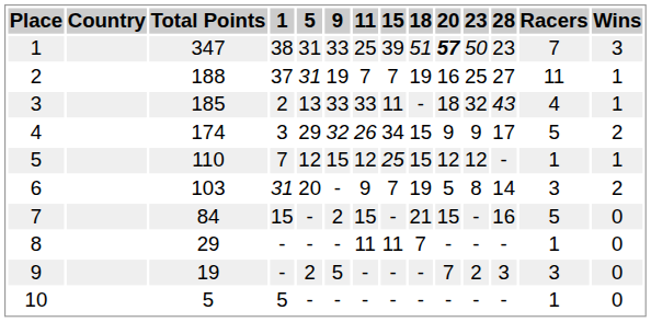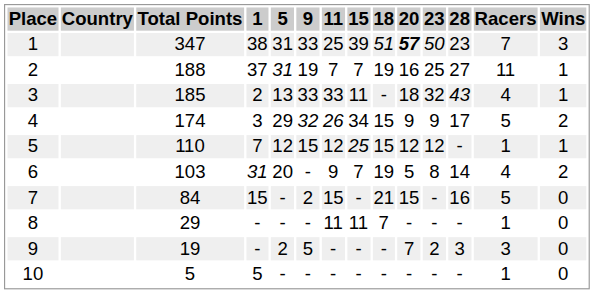 <table border="0" style="border: 1px solid #999; background-color:#FFFFFF; text-align:center">
 <tr align="center" bgcolor="#CCCCCC">
 <th>Place</th>
 <th>Country</th>
 <th>Total Points</th>
 <th>1</th>
 <th>5</th>
 <th>9</th>
 <th>11</th>
 <th>15</th>
 <th>18</th>
 <th>20</th>
 <th>23</th>
 <th>28</th>
 <th>Racers</th>
 <th>Wins</th>
 </tr>
 <tr bgcolor="#EFEFEF">
 <td>1</td>
 <td align="left"></td>
 <td>347</td>
 <td>38</td>
 <td>31</td>
 <td>33</td>
 <td>25</td>
 <td>39</td>
 <td><em>51</em></td>
 <td><strong><em>57</em></strong></td>
 <td><em>50</em></td>
 <td>23</td>
 <td>7</td>
 <td>3</td>
 </tr>
 <tr>
 <td>2</td>
 <td align="left"></td>
 <td>188</td>
 <td>37</td>
 <td><em>31</em></td>
 <td>19</td>
 <td>7</td>
 <td>7</td>
 <td>19</td>
 <td>16</td>
 <td>25</td>
 <td>27</td>
 <td>11</td>
 <td>1</td>
 </tr>
 <tr bgcolor="#EFEFEF">
 <td>3</td>
 <td align="left"></td>
 <td>185</td>
 <td>2</td>
 <td>13</td>
 <td>33</td>
 <td>33</td>
 <td>11</td>
 <td>-</td>
 <td>18</td>
 <td>32</td>
 <td><em>43</em></td>
 <td>4</td>
 <td>1</td>
 </tr>
 <tr>
 <td>4</td>
 <td align="left"></td>
 <td>174</td>
 <td>3</td>
 <td>29</td>
 <td><em>32</em></td>
 <td><em>26</em></td>
 <td>34</td>
 <td>15</td>
 <td>9</td>
 <td>9</td>
 <td>17</td>
 <td>5</td>
 <td>2</td>
 </tr>
 <tr bgcolor="#EFEFEF">
 <td>5</td>
 <td align="left"></td>
 <td>110</td>
 <td>7</td>
 <td>12</td>
 <td>15</td>
 <td>12</td>
 <td><em>25</em></td>
 <td>15</td>
 <td>12</td>
 <td>12</td>
 <td>-</td>
 <td>1</td>
 <td>1</td>
 </tr>
 <tr>
 <td>6</td>
 <td align="left"></td>
 <td>103</td>
 <td><em>31</em></td>
 <td>20</td>
 <td>-</td>
 <td>9</td>
 <td>7</td>
 <td>19</td>
 <td>5</td>
 <td>8</td>
 <td>14</td>
-<td>3</td>
+<td>4</td>
 <td>2</td>
 </tr>
 <tr bgcolor="#EFEFEF">
 <td>7</td>
 <td align="left"></td>
 <td>84</td>
 <td>15</td>
 <td>-</td>
 <td>2</td>
 <td>15</td>
 <td>-</td>
 <td>21</td>
 <td>15</td>
 <td>-</td>
 <td>16</td>
 <td>5</td>
 <td>0</td>
 </tr>
 <tr>
 <td>8</td>
 <td align="left"></td>
 <td>29</td>
 <td>-</td>
 <td>-</td>
 <td>-</td>
 <td>11</td>
 <td>11</td>
 <td>7</td>
 <td>-</td>
 <td>-</td>
 <td>-</td>
 <td>1</td>
 <td>0</td>
 </tr>
 <tr bgcolor="#EFEFEF">
 <td>9</td>
 <td align="left"></td>
 <td>19</td>
 <td>-</td>
 <td>2</td>
 <td>5</td>
 <td>-</td>
 <td>-</td>
 <td>-</td>
 <td>7</td>
 <td>2</td>
 <td>3</td>
 <td>3</td>
 <td>0</td>
 </tr>
 <tr>
 <td>10</td>
 <td align="left"></td>
 <td>5</td>
 <td>5</td>
 <td>-</td>
 <td>-</td>
 <td>-</td>
 <td>-</td>
 <td>-</td>
 <td>-</td>
 <td>-</td>
 <td>-</td>
 <td>1</td>
 <td>0</td>
 </tr>
 </table>
